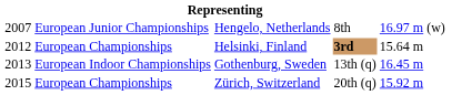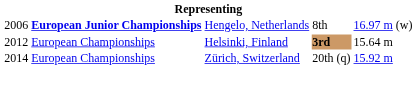 <table>
 <tr>
 <th colspan="5">Representing </th>
 </tr>
 <tr>
-<td>2007</td>
-<td><a href='#'>European Junior Championships</a></td>
+<td>2006</td>
+<td><strong><a href='#'>European Junior Championships</a></strong></td>
 <td><a href='#'>Hengelo, Netherlands</a></td>
 <td>8th</td>
 <td><a href='#'>16.97 m</a> (w)</td>
 </tr>
 <tr>
 <td>2012</td>
 <td><a href='#'>European Championships</a></td>
 <td><a href='#'>Helsinki, Finland</a></td>
 <td bgcolor=cc9966><strong>3rd</strong></td>
 <td>15.64 m</td>
 </tr>
 <tr>
-<td>2013</td>
-<td><a href='#'>European Indoor Championships</a></td>
-<td><a href='#'>Gothenburg, Sweden</a></td>
-<td>13th (q)</td>
-<td><a href='#'>16.45 m</a></td>
-</tr>
-<tr>
-<td>2015</td>
+<td>2014</td>
 <td><a href='#'>European Championships</a></td>
 <td><a href='#'>Zürich, Switzerland</a></td>
 <td>20th (q)</td>
 <td><a href='#'>15.92 m</a></td>
 </tr>
 </table>
